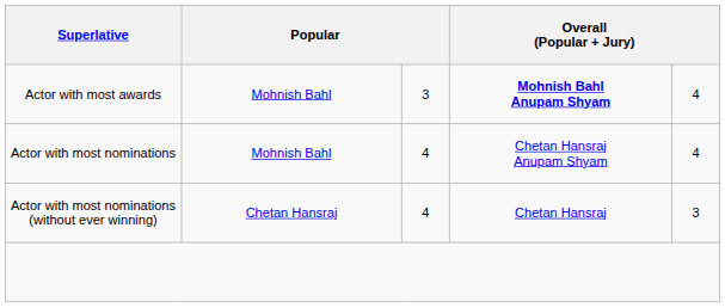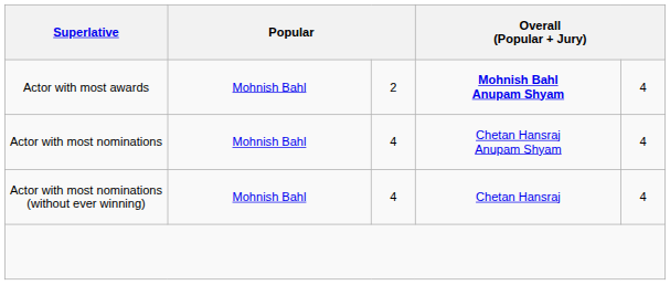 <table class="wikitable" style="text-align: center">
 <tr style="height:4.5em;">
 <th style="width:350px;"><a href='#'>Superlative</a></th>
 <th colspan="2" style="width:600px;">Popular</th>
 <th colspan="2" style="width:600px;">Overall<br>(Popular + Jury)</th>
 </tr>
 <tr style="height:4.5em;">
 <td style="width:350px;">Actor with most awards</td>
 <td style="width:500px;"><a href='#'>Mohnish Bahl</a></td>
-<td style="width:100px;">3</td>
+<td style="width:100px;">2</td>
 <td style="width:500px;"><strong><a href='#'>Mohnish Bahl</a><br><a href='#'>Anupam Shyam</a></strong></td>
 <td style="width:100px;">4</td>
 </tr>
 <tr style="height:4.5em;">
 <td>Actor with most nominations</td>
 <td style="width:500px;"><a href='#'>Mohnish Bahl</a></td>
 <td style="width:100px;">4</td>
 <td style="width:500px;"><a href='#'>Chetan Hansraj</a><br><a href='#'>Anupam Shyam</a></td>
 <td style="width:100px;">4</td>
 </tr>
 <tr style="height:4.5em;">
 <td>Actor with most nominations<br>(without ever winning)</td>
+<td style="width:500px;"><a href='#'>Mohnish Bahl</a></td>
+<td style="width:100px;">4</td>
 <td style="width:500px;"><a href='#'>Chetan Hansraj</a></td>
 <td style="width:100px;">4</td>
-<td style="width:500px;"><a href='#'>Chetan Hansraj</a></td>
-<td style="width:100px;">3</td>
 </tr>
 <tr style="height:4.5em;">
 </tr>
 </table>
